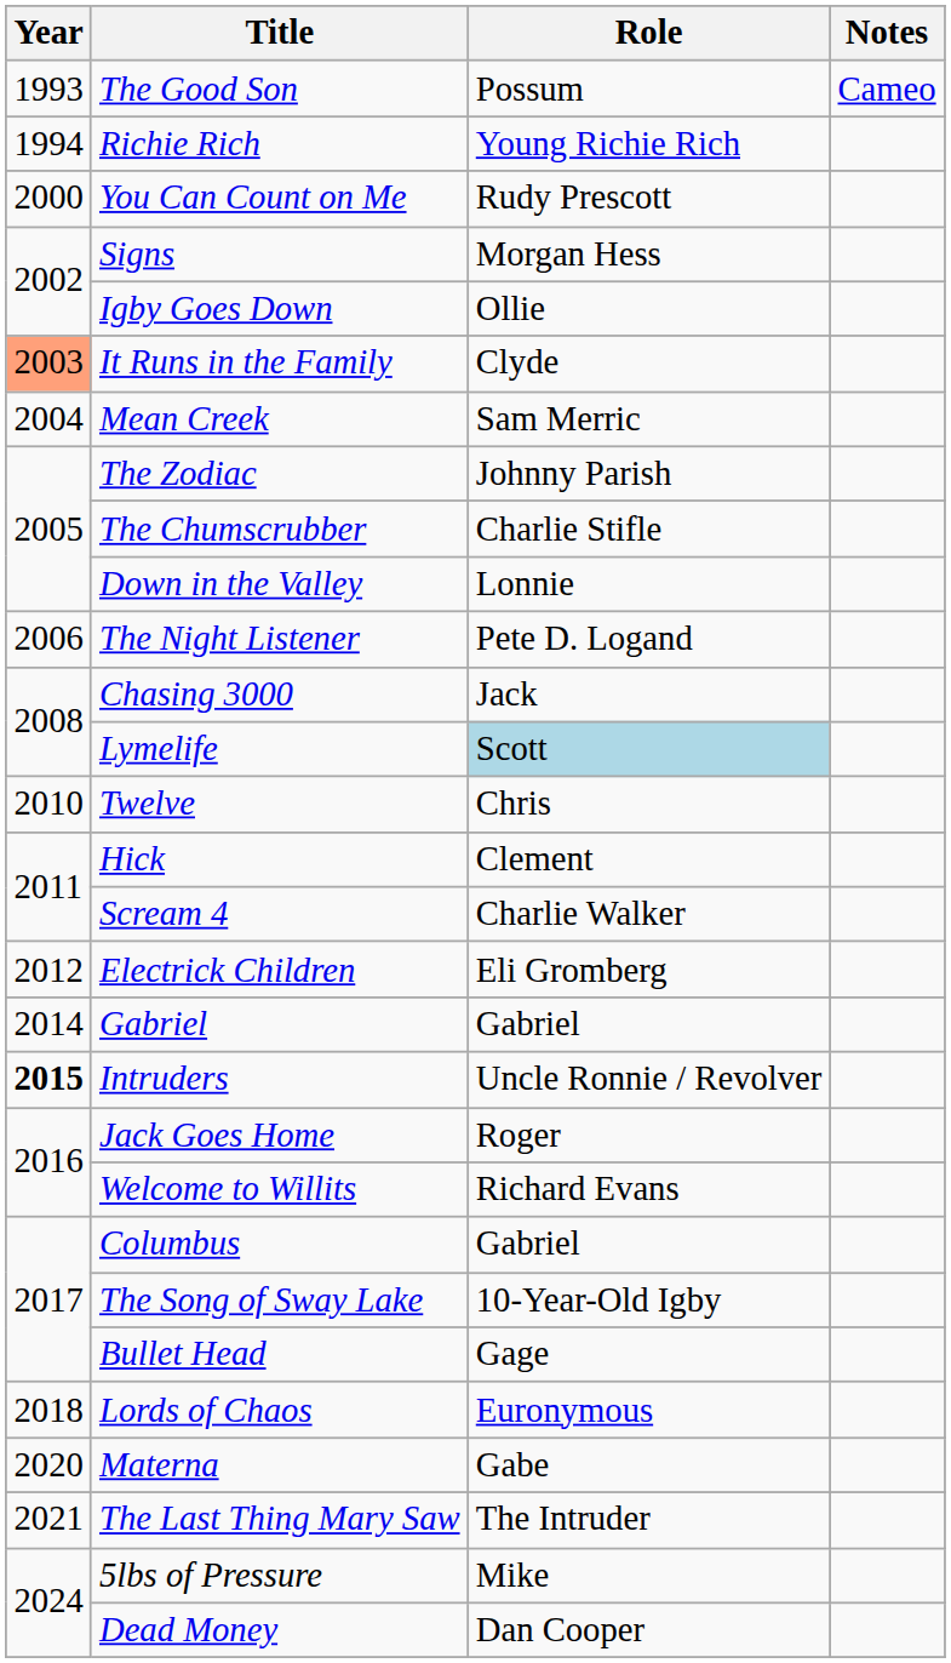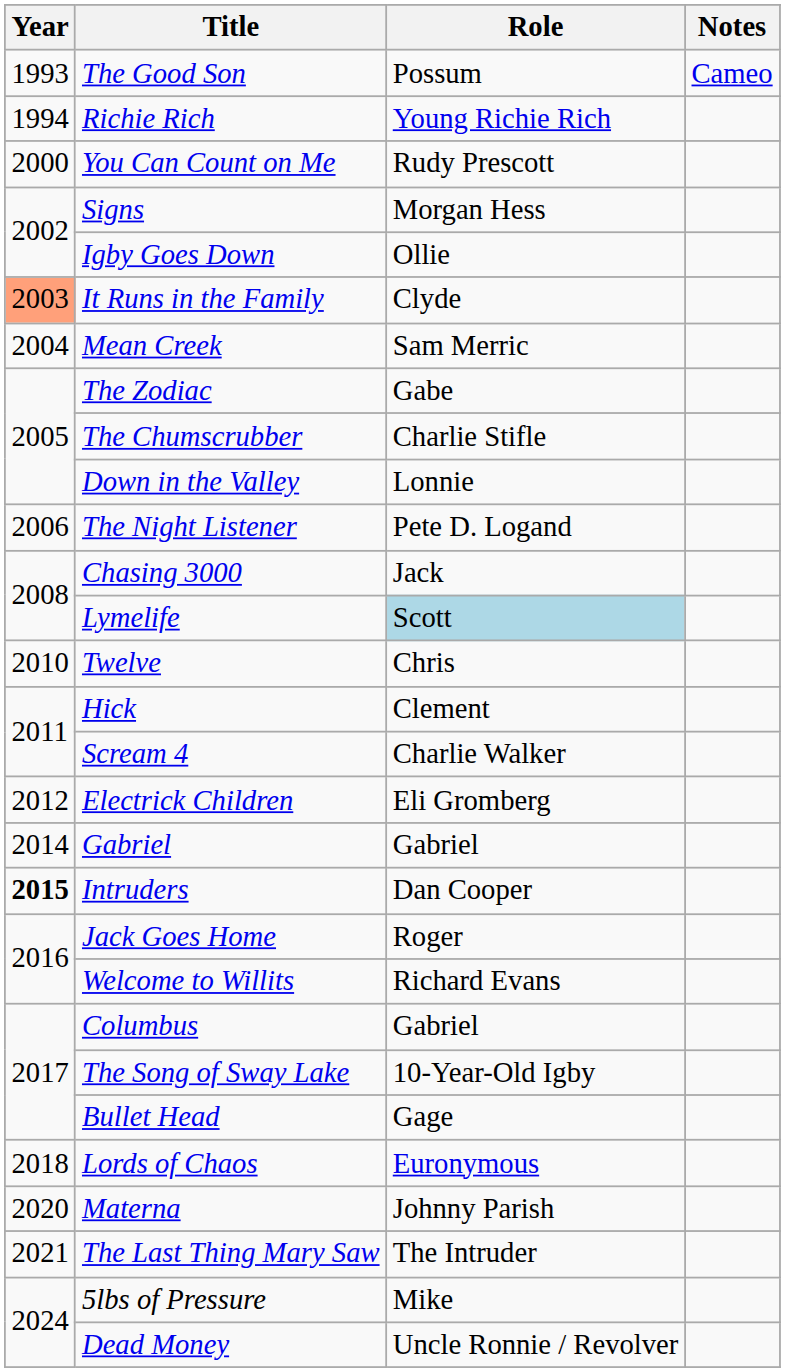 <table class="wikitable sortable">
 <tr>
 <th>Year</th>
 <th>Title</th>
 <th>Role</th>
 <th class=unsortable>Notes</th>
 </tr>
 <tr>
 <td>1993</td>
 <td><em><a href='#'>The Good Son</a></em></td>
 <td>Possum</td>
 <td><a href='#'>Cameo</a></td>
 </tr>
 <tr>
 <td>1994</td>
 <td><em><a href='#'>Richie Rich</a></em></td>
 <td><a href='#'>Young Richie Rich</a></td>
 <td></td>
 </tr>
 <tr>
 <td>2000</td>
 <td><em><a href='#'>You Can Count on Me</a></em></td>
 <td>Rudy Prescott</td>
 <td></td>
 </tr>
 <tr>
 <td rowspan=2>2002</td>
 <td><em><a href='#'>Signs</a></em></td>
 <td>Morgan Hess</td>
 <td></td>
 </tr>
 <tr>
 <td><em><a href='#'>Igby Goes Down</a></em></td>
 <td>Ollie</td>
 <td></td>
 </tr>
 <tr>
 <td style="background: lightsalmon;">2003</td>
 <td><em><a href='#'>It Runs in the Family</a></em></td>
 <td>Clyde</td>
 <td></td>
 </tr>
 <tr>
 <td>2004</td>
 <td><em><a href='#'>Mean Creek</a></em></td>
 <td>Sam Merric</td>
 <td></td>
 </tr>
 <tr>
 <td rowspan=3>2005</td>
 <td><em><a href='#'>The Zodiac</a></em></td>
-<td>Johnny Parish</td>
+<td>Gabe</td>
 <td></td>
 </tr>
 <tr>
 <td><em><a href='#'>The Chumscrubber</a></em></td>
 <td>Charlie Stifle</td>
 <td></td>
 </tr>
 <tr>
 <td><em><a href='#'>Down in the Valley</a></em></td>
 <td>Lonnie</td>
 <td></td>
 </tr>
 <tr>
 <td>2006</td>
 <td><em><a href='#'>The Night Listener</a></em></td>
 <td>Pete D. Logand</td>
 <td></td>
 </tr>
 <tr>
 <td rowspan=2>2008</td>
 <td><em><a href='#'>Chasing 3000</a></em></td>
 <td>Jack</td>
 <td></td>
 </tr>
 <tr>
 <td><em><a href='#'>Lymelife</a></em></td>
 <td style="background: lightblue;">Scott</td>
 <td></td>
 </tr>
 <tr>
 <td>2010</td>
 <td><em><a href='#'>Twelve</a></em></td>
 <td>Chris</td>
 <td></td>
 </tr>
 <tr>
 <td rowspan=2>2011</td>
 <td><em><a href='#'>Hick</a></em></td>
 <td>Clement</td>
 <td></td>
 </tr>
 <tr>
 <td><em><a href='#'>Scream 4</a></em></td>
 <td>Charlie Walker</td>
 <td></td>
 </tr>
 <tr>
 <td>2012</td>
 <td><em><a href='#'>Electrick Children</a></em></td>
 <td>Eli Gromberg</td>
 <td></td>
 </tr>
 <tr>
 <td>2014</td>
 <td><em><a href='#'>Gabriel</a></em></td>
 <td>Gabriel</td>
 <td></td>
 </tr>
 <tr>
 <td><strong>2015</strong></td>
 <td><a href='#'><em>Intruders</em></a></td>
-<td>Uncle Ronnie / Revolver</td>
+<td>Dan Cooper</td>
 <td></td>
 </tr>
 <tr>
 <td rowspan=2>2016</td>
 <td><em><a href='#'>Jack Goes Home</a></em></td>
 <td>Roger</td>
 <td></td>
 </tr>
 <tr>
 <td><em><a href='#'>Welcome to Willits</a></em></td>
 <td>Richard Evans</td>
 <td></td>
 </tr>
 <tr>
 <td rowspan=3>2017</td>
 <td><em><a href='#'>Columbus</a></em></td>
 <td>Gabriel</td>
 <td></td>
 </tr>
 <tr>
 <td><em><a href='#'>The Song of Sway Lake</a></em></td>
 <td>10-Year-Old Igby</td>
 <td></td>
 </tr>
 <tr>
 <td><em><a href='#'>Bullet Head</a></em></td>
 <td>Gage</td>
 <td></td>
 </tr>
 <tr>
 <td>2018</td>
 <td><em><a href='#'>Lords of Chaos</a></em></td>
 <td><a href='#'>Euronymous</a></td>
 <td></td>
 </tr>
 <tr>
 <td>2020</td>
 <td><em><a href='#'>Materna</a></em></td>
-<td>Gabe</td>
+<td>Johnny Parish</td>
 <td></td>
 </tr>
 <tr>
 <td>2021</td>
 <td><em><a href='#'>The Last Thing Mary Saw</a></em></td>
 <td>The Intruder</td>
 <td></td>
 </tr>
 <tr>
 <td rowspan="2">2024</td>
 <td><em>5lbs of Pressure</em></td>
 <td>Mike</td>
 <td></td>
 </tr>
 <tr>
 <td><em><a href='#'>Dead Money</a></em></td>
-<td>Dan Cooper</td>
+<td>Uncle Ronnie / Revolver</td>
 <td></td>
 </tr>
 </table>
